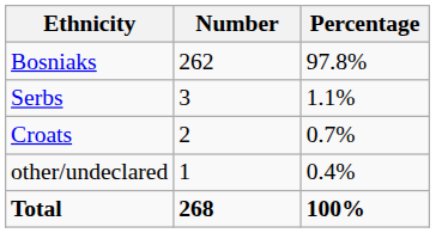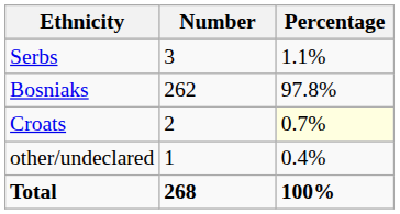 <table class="wikitable">
 <tr>
 <th width="100px">Ethnicity</th>
 <th width="80px">Number</th>
 <th width="80px">Percentage</th>
 </tr>
 <tr>
+<td><a href='#'>Serbs</a></td>
+<td>3</td>
+<td>1.1%</td>
+</tr>
+<tr>
 <td><a href='#'>Bosniaks</a></td>
 <td>262</td>
 <td>97.8%</td>
 </tr>
 <tr>
-<td><a href='#'>Serbs</a></td>
-<td>3</td>
-<td>1.1%</td>
-</tr>
-<tr>
 <td><a href='#'>Croats</a></td>
 <td>2</td>
-<td>0.7%</td>
+<td style="background: lightyellow;">0.7%</td>
 </tr>
 <tr>
 <td>other/undeclared</td>
 <td>1</td>
 <td>0.4%</td>
 </tr>
 <tr>
 <td><strong>Total</strong></td>
 <td><strong>268</strong></td>
 <td><strong>100%</strong></td>
 </tr>
 </table>
